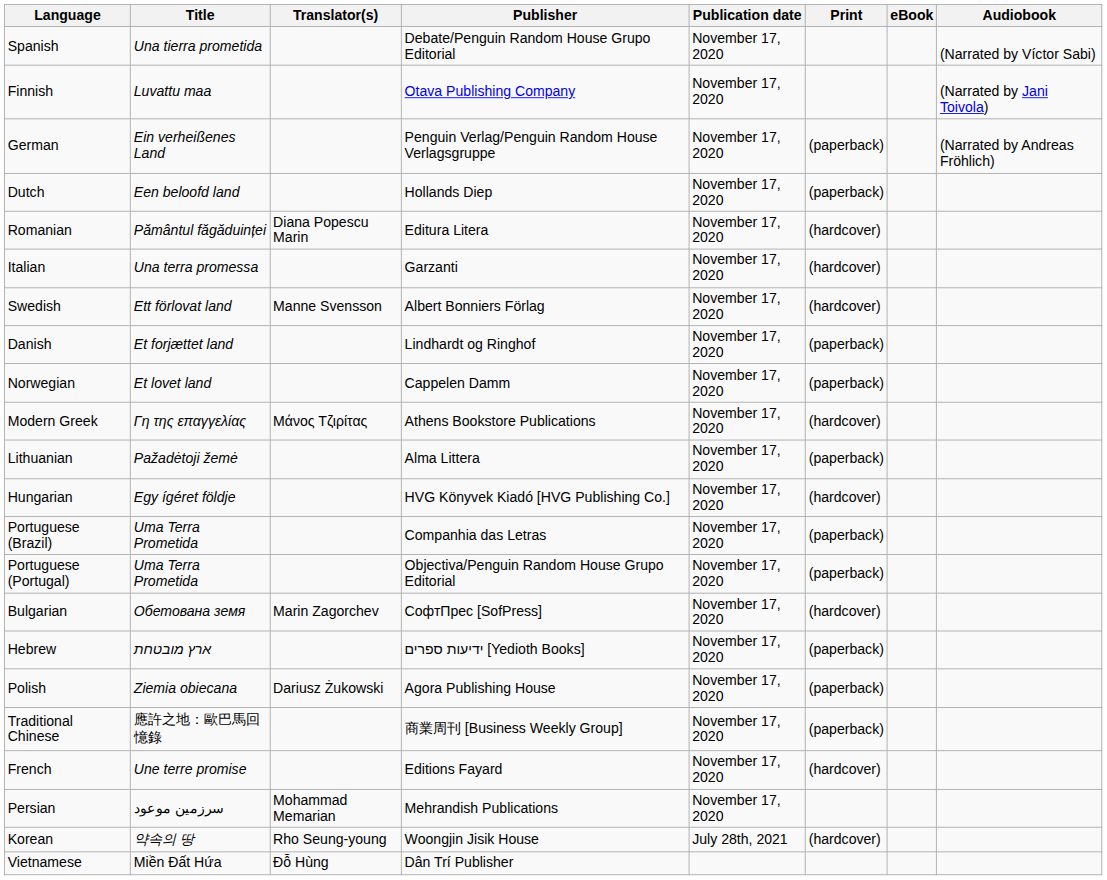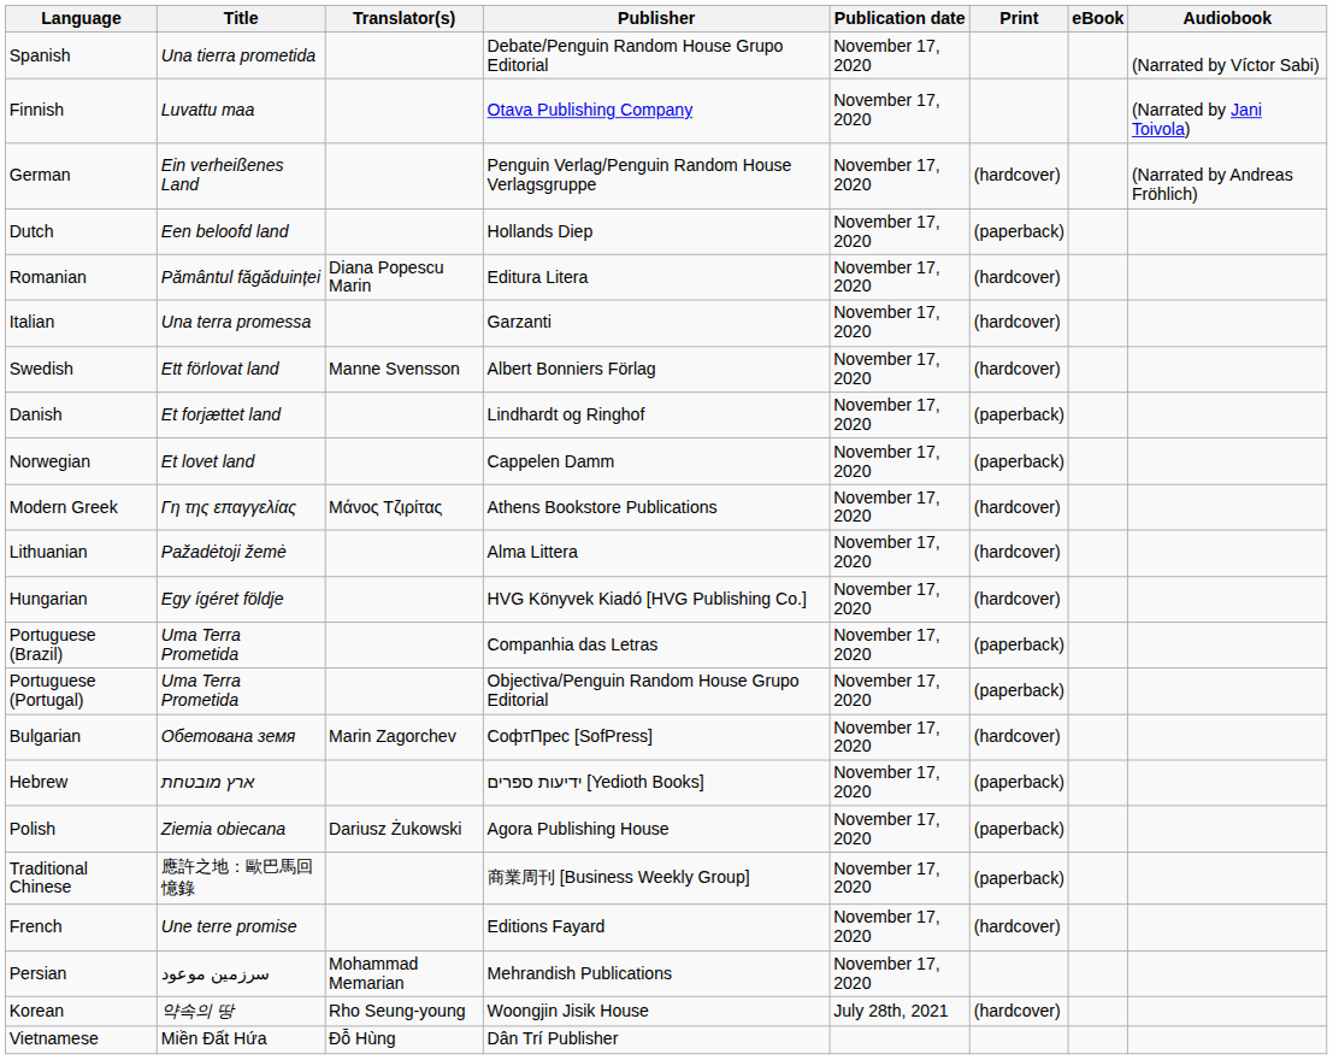 <table class="wikitable sortable">
 <tr>
 <th>Language</th>
 <th>Title</th>
 <th>Translator(s)</th>
 <th>Publisher</th>
 <th>Publication date</th>
 <th>Print</th>
 <th>eBook</th>
 <th>Audiobook</th>
 </tr>
 <tr>
 <td>Spanish</td>
 <td><em>Una tierra prometida</em></td>
 <td></td>
 <td>Debate/Penguin Random House Grupo Editorial</td>
 <td>November 17, 2020</td>
 <td></td>
 <td></td>
 <td><br>(Narrated by Víctor Sabi)</td>
 </tr>
 <tr>
 <td>Finnish</td>
 <td><em>Luvattu maa</em></td>
 <td></td>
 <td><a href='#'>Otava Publishing Company</a></td>
 <td>November 17, 2020</td>
 <td></td>
 <td></td>
 <td><br>(Narrated by <a href='#'>Jani Toivola</a>)</td>
 </tr>
 <tr>
 <td>German</td>
 <td><em>Ein verheißenes Land</em></td>
 <td></td>
 <td>Penguin Verlag/Penguin Random House Verlagsgruppe</td>
 <td>November 17, 2020</td>
-<td> (paperback)</td>
+<td> (hardcover)</td>
 <td></td>
 <td><br>(Narrated by Andreas Fröhlich)</td>
 </tr>
 <tr>
 <td>Dutch</td>
 <td><em>Een beloofd land</em></td>
 <td></td>
 <td>Hollands Diep</td>
 <td>November 17, 2020</td>
 <td> (paperback)</td>
 <td></td>
 <td></td>
 </tr>
 <tr>
 <td>Romanian</td>
 <td><em>Pământul făgăduinței</em></td>
 <td>Diana Popescu Marin</td>
 <td>Editura Litera</td>
 <td>November 17, 2020</td>
 <td> (hardcover)</td>
 <td></td>
 <td></td>
 </tr>
 <tr>
 <td>Italian</td>
 <td><em>Una terra promessa</em></td>
 <td></td>
 <td>Garzanti</td>
 <td>November 17, 2020</td>
 <td> (hardcover)</td>
 <td></td>
 <td></td>
 </tr>
 <tr>
 <td>Swedish</td>
 <td><em>Ett förlovat land</em></td>
 <td>Manne Svensson</td>
 <td>Albert Bonniers Förlag</td>
 <td>November 17, 2020</td>
 <td> (hardcover)</td>
 <td></td>
 <td></td>
 </tr>
 <tr>
 <td>Danish</td>
 <td><em>Et forjættet land</em></td>
 <td></td>
 <td>Lindhardt og Ringhof</td>
 <td>November 17, 2020</td>
 <td> (paperback)</td>
 <td></td>
 <td></td>
 </tr>
 <tr>
 <td>Norwegian</td>
 <td><em>Et lovet land</em></td>
 <td></td>
 <td>Cappelen Damm</td>
 <td>November 17, 2020</td>
 <td> (paperback)</td>
 <td></td>
 <td></td>
 </tr>
 <tr>
 <td>Modern Greek</td>
 <td><em>Γη της επαγγελίας</em></td>
 <td>Μάνος Τζιρίτας</td>
 <td>Athens Bookstore Publications</td>
 <td>November 17, 2020</td>
 <td> (hardcover)</td>
 <td></td>
 <td></td>
 </tr>
 <tr>
 <td>Lithuanian</td>
 <td><em>Pažadėtoji žemė</em></td>
 <td></td>
 <td>Alma Littera</td>
 <td>November 17, 2020</td>
-<td> (paperback)</td>
+<td> (hardcover)</td>
 <td></td>
 <td></td>
 </tr>
 <tr>
 <td>Hungarian</td>
 <td><em>Egy ígéret földje</em></td>
 <td></td>
 <td>HVG Könyvek Kiadó [HVG Publishing Co.]</td>
 <td>November 17, 2020</td>
 <td> (hardcover)</td>
 <td></td>
 <td></td>
 </tr>
 <tr>
 <td>Portuguese (Brazil)</td>
 <td><em>Uma Terra Prometida</em></td>
 <td></td>
 <td>Companhia das Letras</td>
 <td>November 17, 2020</td>
 <td> (paperback)</td>
 <td></td>
 <td></td>
 </tr>
 <tr>
 <td>Portuguese (Portugal)</td>
 <td><em>Uma Terra Prometida</em></td>
 <td></td>
 <td>Objectiva/Penguin Random House Grupo Editorial</td>
 <td>November 17, 2020</td>
 <td> (paperback)</td>
 <td></td>
 <td></td>
 </tr>
 <tr>
 <td>Bulgarian</td>
 <td><em>Обетована земя</em></td>
 <td>Marin Zagorchev</td>
 <td>СофтПрес [SofPress]</td>
 <td>November 17, 2020</td>
 <td> (hardcover)</td>
 <td></td>
 <td></td>
 </tr>
 <tr>
 <td>Hebrew</td>
 <td><em>ארץ מובטחת</em></td>
 <td></td>
 <td>ידיעות ספרים [Yedioth Books]</td>
 <td>November 17, 2020</td>
 <td> (paperback)</td>
 <td></td>
 <td></td>
 </tr>
 <tr>
 <td>Polish</td>
 <td><em>Ziemia obiecana</em></td>
 <td>Dariusz Żukowski</td>
 <td>Agora Publishing House</td>
 <td>November 17, 2020</td>
 <td> (paperback)</td>
 <td></td>
 <td></td>
 </tr>
 <tr>
 <td>Traditional Chinese</td>
 <td>應許之地：歐巴馬回憶錄</td>
 <td></td>
 <td>商業周刊 [Business Weekly Group]</td>
 <td>November 17, 2020</td>
 <td> (paperback)</td>
 <td></td>
 <td></td>
 </tr>
 <tr>
 <td>French</td>
 <td><em>Une terre promise</em></td>
 <td></td>
 <td>Editions Fayard</td>
 <td>November 17, 2020</td>
 <td> (hardcover)</td>
 <td></td>
 <td></td>
 </tr>
 <tr>
 <td>Persian</td>
 <td>سرزمین موعود</td>
 <td>Mohammad Memarian</td>
 <td>Mehrandish Publications</td>
 <td>November 17, 2020</td>
 <td></td>
 <td></td>
 <td></td>
 </tr>
 <tr>
 <td>Korean</td>
 <td><em>약속의 땅</em></td>
 <td>Rho Seung-young</td>
 <td>Woongjin Jisik House</td>
 <td>July 28th, 2021</td>
 <td> (hardcover)</td>
 <td></td>
 <td></td>
 </tr>
 <tr>
 <td>Vietnamese</td>
 <td>Miền Đất Hứa</td>
 <td>Đỗ Hùng</td>
 <td>Dân Trí Publisher</td>
 <td></td>
 <td></td>
 <td></td>
 <td></td>
 </tr>
 </table>
